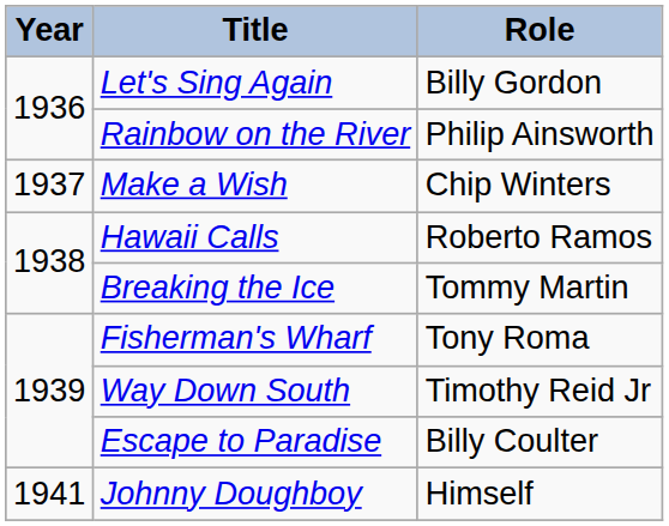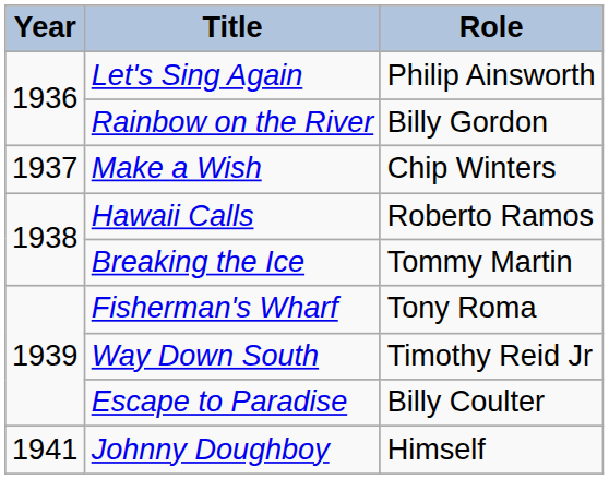 <table class="wikitable">
 <tr>
 <th style="background:#B0C4DE;">Year</th>
 <th style="background:#B0C4DE;">Title</th>
 <th style="background:#B0C4DE;">Role</th>
 </tr>
 <tr>
 <td rowspan=2>1936</td>
 <td><em><a href='#'>Let's Sing Again</a></em></td>
-<td>Billy Gordon</td>
+<td>Philip Ainsworth</td>
 </tr>
 <tr>
 <td><em><a href='#'>Rainbow on the River</a></em></td>
-<td>Philip Ainsworth</td>
+<td>Billy Gordon</td>
 </tr>
 <tr>
 <td>1937</td>
 <td><em><a href='#'>Make a Wish</a></em></td>
 <td>Chip Winters</td>
 </tr>
 <tr>
 <td rowspan=2>1938</td>
 <td><em><a href='#'>Hawaii Calls</a></em></td>
 <td>Roberto Ramos</td>
 </tr>
 <tr>
 <td><em><a href='#'>Breaking the Ice</a></em></td>
 <td>Tommy Martin</td>
 </tr>
 <tr>
 <td rowspan=3>1939</td>
 <td><em><a href='#'>Fisherman's Wharf</a></em></td>
 <td>Tony Roma</td>
 </tr>
 <tr>
 <td><em><a href='#'>Way Down South</a></em></td>
 <td>Timothy Reid Jr</td>
 </tr>
 <tr>
 <td><em><a href='#'>Escape to Paradise</a></em></td>
 <td>Billy Coulter</td>
 </tr>
 <tr>
 <td>1941</td>
 <td><em><a href='#'>Johnny Doughboy</a></em></td>
 <td>Himself</td>
 </tr>
 </table>
